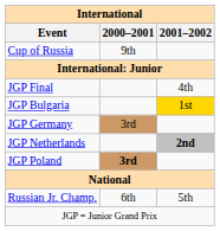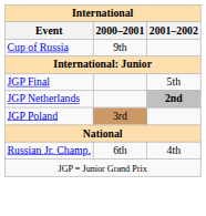 <table class="wikitable" style="text-align:center">
 <tr>
 <th style="background-color: #ffdead; " colspan=3 align=center><strong>International</strong></th>
 </tr>
 <tr>
 <th>Event</th>
 <th>2000–2001</th>
 <th>2001–2002</th>
 </tr>
 <tr>
 <td align=left><a href='#'>Cup of Russia</a></td>
 <td>9th</td>
 <td></td>
 </tr>
 <tr>
 <th style="background-color: #ffdead; " colspan=3 align=center><strong>International: Junior</strong></th>
 </tr>
 <tr>
 <td align=left><a href='#'>JGP Final</a></td>
 <td></td>
-<td>4th</td>
-</tr>
-<tr>
-<td align=left><a href='#'>JGP Bulgaria</a></td>
-<td></td>
-<td bgcolor=gold>1st</td>
-</tr>
-<tr>
-<td align=left><a href='#'>JGP Germany</a></td>
-<td bgcolor=cc9966>3rd</td>
-<td></td>
+<td>5th</td>
 </tr>
 <tr>
 <td align=left><a href='#'>JGP Netherlands</a></td>
 <td></td>
 <td bgcolor=silver><strong>2nd</strong></td>
 </tr>
 <tr>
 <td align=left><a href='#'>JGP Poland</a></td>
-<td bgcolor=cc9966><strong>3rd</strong></td>
+<td bgcolor=cc9966>3rd</td>
 <td></td>
 </tr>
 <tr>
 <th style="background-color: #ffdead; " colspan=3 align=center><strong>National</strong></th>
 </tr>
 <tr>
 <td align=left><a href='#'>Russian Jr. Champ.</a></td>
 <td>6th</td>
-<td>5th</td>
+<td>4th</td>
 </tr>
 <tr>
 <td colspan=3 align=center><small> JGP = Junior Grand Prix </small></td>
 </tr>
 </table>
